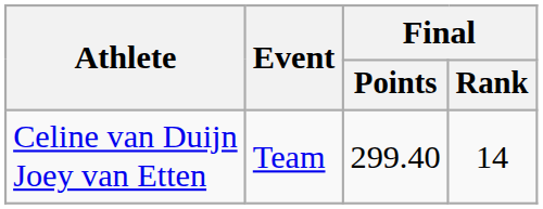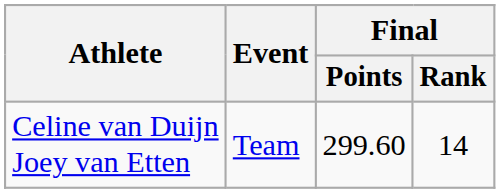 <table class="wikitable" style="font-size:90%;">
 <tr>
 <th rowspan=2>Athlete</th>
 <th rowspan=2>Event</th>
 <th colspan=2>Final</th>
 </tr>
 <tr style="font-size:95%">
 <th>Points</th>
 <th>Rank</th>
 </tr>
 <tr align=center>
 <td align=left><a href='#'>Celine van Duijn</a><br><a href='#'>Joey van Etten</a></td>
 <td align=left><a href='#'>Team</a></td>
-<td>299.40</td>
+<td>299.60</td>
 <td>14</td>
 </tr>
 </table>
